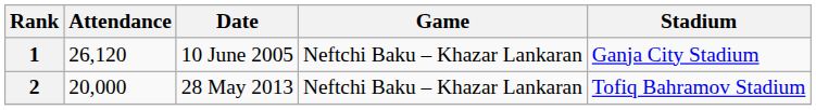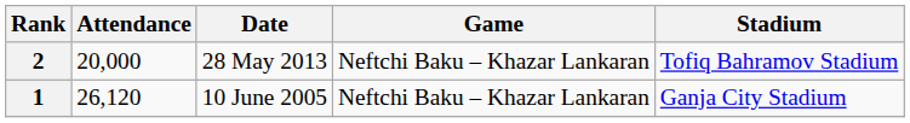 <table class="wikitable">
 <tr>
 <th>Rank</th>
 <th>Attendance</th>
 <th>Date</th>
 <th>Game</th>
 <th>Stadium</th>
 </tr>
 <tr>
+<th>2</th>
+<td>20,000</td>
+<td>28 May 2013</td>
+<td>Neftchi Baku – Khazar Lankaran</td>
+<td><a href='#'>Tofiq Bahramov Stadium</a></td>
+</tr>
+<tr>
 <th>1</th>
 <td>26,120</td>
 <td>10 June 2005</td>
 <td>Neftchi Baku – Khazar Lankaran</td>
 <td><a href='#'>Ganja City Stadium</a></td>
 </tr>
 <tr>
-<th>2</th>
-<td>20,000</td>
-<td>28 May 2013</td>
-<td>Neftchi Baku – Khazar Lankaran</td>
-<td><a href='#'>Tofiq Bahramov Stadium</a></td>
-</tr>
-<tr>
 </tr>
 </table>
